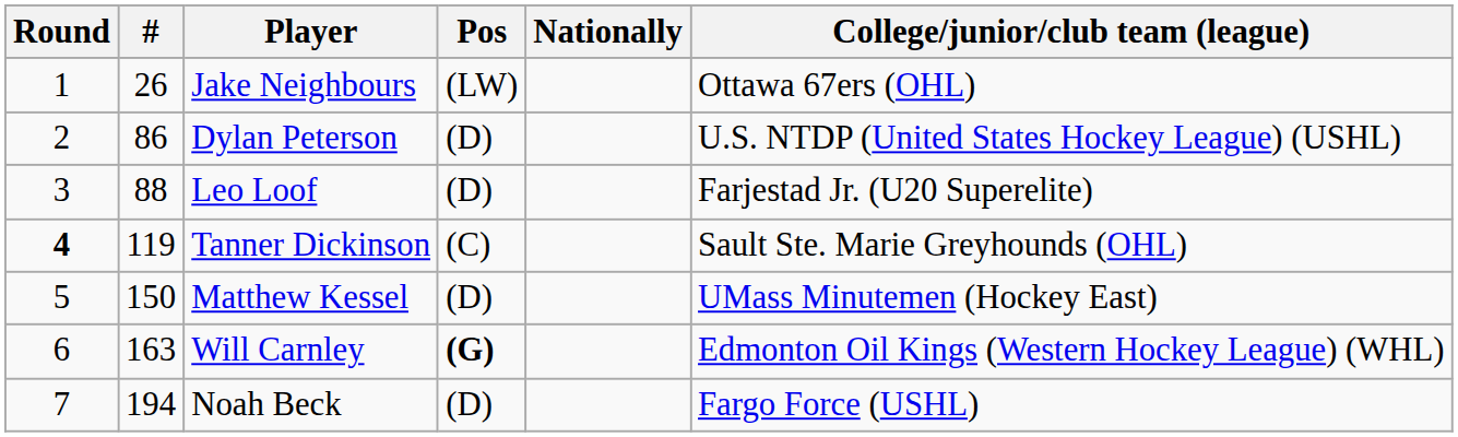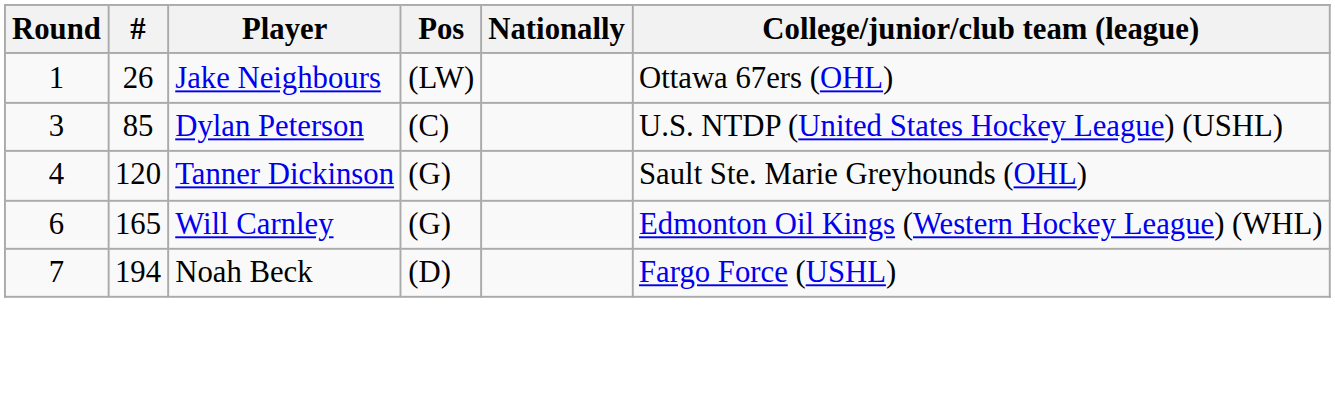 <table class="wikitable">
 <tr>
 <th>Round</th>
 <th>#</th>
 <th>Player</th>
 <th>Pos</th>
 <th>Nationally</th>
 <th>College/junior/club team (league)</th>
 </tr>
 <tr>
 <td style="text-align:center;">1</td>
 <td style="text-align:center;">26</td>
 <td><a href='#'>Jake Neighbours</a></td>
 <td>(LW)</td>
 <td></td>
 <td>Ottawa 67ers (<a href='#'>OHL</a>)</td>
 </tr>
 <tr>
-<td style="text-align:center;">2</td>
-<td style="text-align:center;">86</td>
+<td style="text-align:center;">3</td>
+<td style="text-align:center;">85</td>
 <td><a href='#'>Dylan Peterson</a></td>
-<td>(D)</td>
+<td>(C)</td>
 <td></td>
 <td>U.S. NTDP (<a href='#'>United States Hockey League</a>) (USHL)</td>
 </tr>
 <tr>
-<td style="text-align:center;">3</td>
-<td style="text-align:center;">88</td>
-<td><a href='#'>Leo Loof</a></td>
-<td>(D)</td>
-<td></td>
-<td>Farjestad Jr. (U20 Superelite)</td>
-</tr>
-<tr>
-<td style="text-align:center;"><strong>4</strong></td>
-<td style="text-align:center;">119</td>
+<td style="text-align:center;">4</td>
+<td style="text-align:center;">120</td>
 <td><a href='#'>Tanner Dickinson</a></td>
-<td>(C)</td>
+<td>(G)</td>
 <td></td>
 <td>Sault Ste. Marie Greyhounds (<a href='#'>OHL</a>)</td>
 </tr>
 <tr>
-<td style="text-align:center;">5</td>
-<td style="text-align:center;">150</td>
-<td><a href='#'>Matthew Kessel</a></td>
-<td>(D)</td>
-<td></td>
-<td><a href='#'>UMass Minutemen</a> (Hockey East)</td>
-</tr>
-<tr>
 <td style="text-align:center;">6</td>
-<td style="text-align:center;">163</td>
+<td style="text-align:center;">165</td>
 <td><a href='#'>Will Carnley</a></td>
-<td><strong>(G)</strong></td>
+<td>(G)</td>
 <td></td>
 <td><a href='#'>Edmonton Oil Kings</a> (<a href='#'>Western Hockey League</a>) (WHL)</td>
 </tr>
 <tr>
 <td style="text-align:center;">7</td>
 <td style="text-align:center;">194</td>
 <td>Noah Beck</td>
 <td>(D)</td>
 <td></td>
 <td><a href='#'>Fargo Force</a> (<a href='#'>USHL</a>)</td>
 </tr>
 </table>
